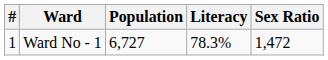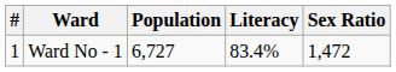 <table class="wikitable">
 <tr>
 <th>#</th>
 <th>Ward</th>
 <th>Population</th>
 <th>Literacy</th>
 <th>Sex Ratio</th>
 </tr>
 <tr>
 <td>1</td>
 <td>Ward No - 1</td>
 <td>6,727</td>
-<td>78.3%</td>
+<td>83.4%</td>
 <td>1,472</td>
 </tr>
 </table>
